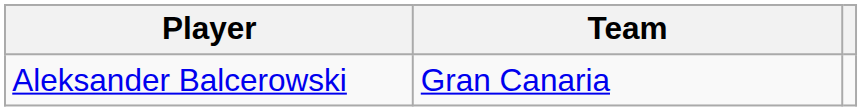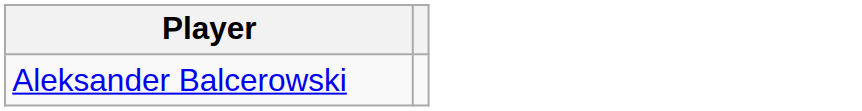 <table class="wikitable">
 <tr>
 <th style="width:200px;">Player</th>
-<th style="width:210px;">Team</th>
 <th></th>
 </tr>
 <tr>
 <td> <a href='#'>Aleksander Balcerowski</a></td>
-<td> <a href='#'>Gran Canaria</a></td>
 <td style="text-align:center;"></td>
 </tr>
 </table>
